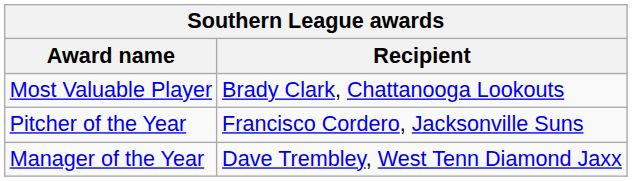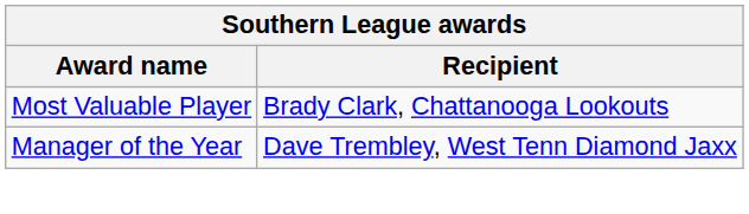 <table class="wikitable">
 <tr>
 <th colspan="2">Southern League awards</th>
 </tr>
 <tr>
 <th>Award name</th>
 <th>Recipient</th>
 </tr>
 <tr>
 <td><a href='#'>Most Valuable Player</a></td>
 <td><a href='#'>Brady Clark</a>, <a href='#'>Chattanooga Lookouts</a></td>
 </tr>
 <tr>
-<td><a href='#'>Pitcher of the Year</a></td>
-<td><a href='#'>Francisco Cordero</a>, <a href='#'>Jacksonville Suns</a></td>
-</tr>
-<tr>
 <td><a href='#'>Manager of the Year</a></td>
 <td><a href='#'>Dave Trembley</a>, <a href='#'>West Tenn Diamond Jaxx</a></td>
 </tr>
 </table>
